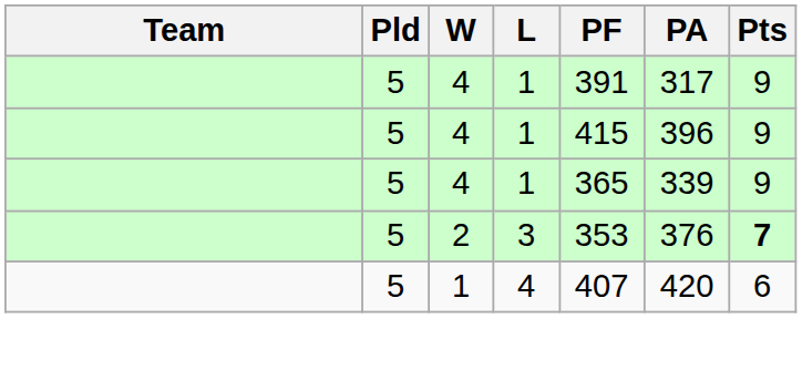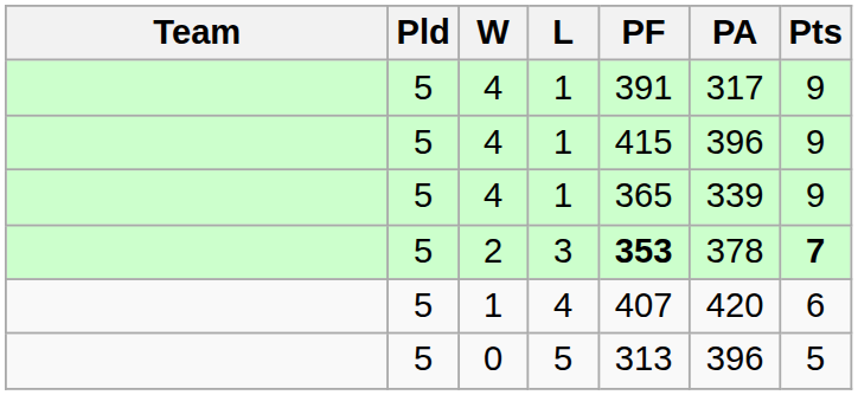 <table class="wikitable" style="text-align:center;">
 <tr>
 <th width=170>Team</th>
 <th width=25>Pld</th>
 <th width=25>W</th>
 <th width=25>L</th>
 <th width=35>PF</th>
 <th width=35>PA</th>
 <th width=25>Pts</th>
 </tr>
 <tr style="background:#ccffcc">
 <td style="text-align:left"></td>
 <td>5</td>
 <td>4</td>
 <td>1</td>
 <td>391</td>
 <td>317</td>
 <td>9</td>
 </tr>
 <tr style="background:#ccffcc">
 <td style="text-align:left"></td>
 <td>5</td>
 <td>4</td>
 <td>1</td>
 <td>415</td>
 <td>396</td>
 <td>9</td>
 </tr>
 <tr style="background:#ccffcc">
 <td style="text-align:left"></td>
 <td>5</td>
 <td>4</td>
 <td>1</td>
 <td>365</td>
 <td>339</td>
 <td>9</td>
 </tr>
 <tr style="background:#ccffcc">
 <td style="text-align:left"></td>
 <td>5</td>
 <td>2</td>
 <td>3</td>
-<td>353</td>
-<td>376</td>
+<td><strong>353</strong></td>
+<td>378</td>
 <td><strong>7</strong></td>
 </tr>
 <tr -style="background:#ffcccc">
 <td style="text-align:left"></td>
 <td>5</td>
 <td>1</td>
 <td>4</td>
 <td>407</td>
 <td>420</td>
 <td>6</td>
 </tr>
+<tr -style="background:#ffcccc">
+<td style="text-align:left"></td>
+<td>5</td>
+<td>0</td>
+<td>5</td>
+<td>313</td>
+<td>396</td>
+<td>5</td>
+</tr>
 </table>
